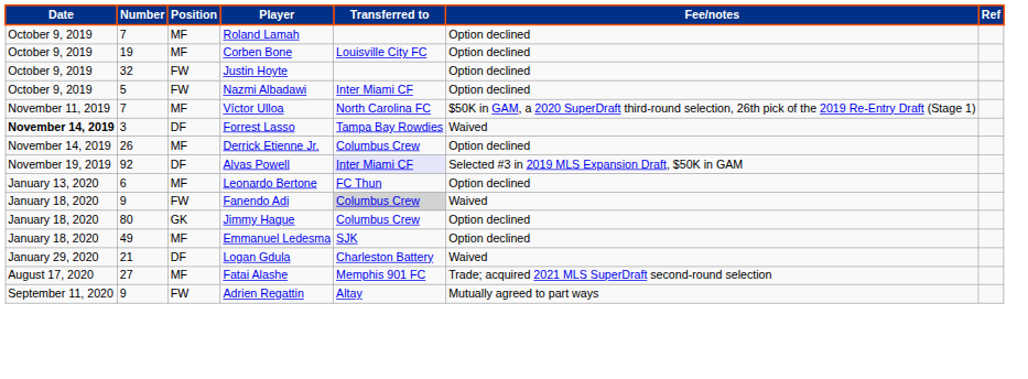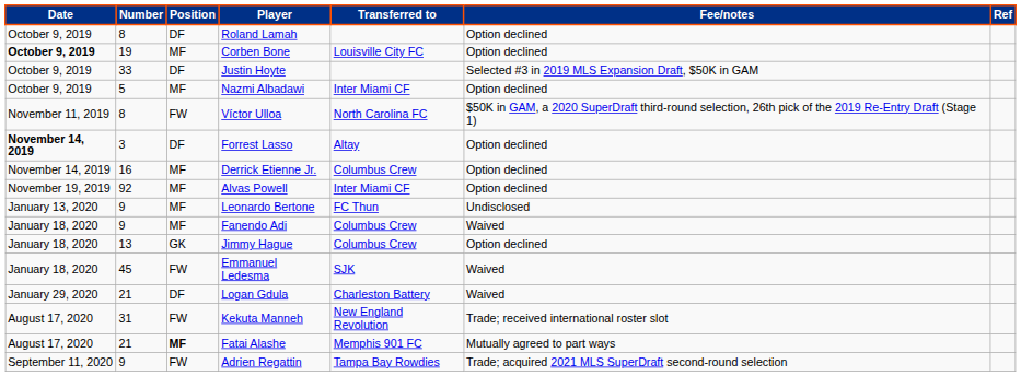 <table class="wikitable sortable" style="text-align:left; font-size:90%;">
 <tr>
 <th style="background:#003087; color:#FFFFFF; border:2px solid #FE5000;" scope="col">Date</th>
 <th style="background:#003087; color:#FFFFFF; border:2px solid #FE5000;" scope="col">Number</th>
 <th style="background:#003087; color:#FFFFFF; border:2px solid #FE5000;" scope="col">Position</th>
 <th style="background:#003087; color:#FFFFFF; border:2px solid #FE5000;" scope="col">Player</th>
 <th style="background:#003087; color:#FFFFFF; border:2px solid #FE5000;" scope="col">Transferred to</th>
 <th style="background:#003087; color:#FFFFFF; border:2px solid #FE5000;" scope="col">Fee/notes</th>
 <th style="background:#003087; color:#FFFFFF; border:2px solid #FE5000;" scope="col">Ref</th>
 </tr>
 <tr>
 <td>October 9, 2019</td>
-<td>7</td>
-<td>MF</td>
+<td>8</td>
+<td>DF</td>
 <td> <a href='#'>Roland Lamah</a></td>
 <td></td>
 <td>Option declined</td>
 <td></td>
 </tr>
 <tr>
-<td>October 9, 2019</td>
+<td><strong>October 9, 2019</strong></td>
 <td>19</td>
 <td>MF</td>
 <td> <a href='#'>Corben Bone</a></td>
 <td> <a href='#'>Louisville City FC</a></td>
 <td>Option declined</td>
 <td></td>
 </tr>
 <tr>
 <td>October 9, 2019</td>
-<td>32</td>
-<td>FW</td>
+<td>33</td>
+<td>DF</td>
 <td> <a href='#'>Justin Hoyte</a></td>
 <td></td>
-<td>Option declined</td>
+<td>Selected #3 in <a href='#'>2019 MLS Expansion Draft</a>, $50K in GAM</td>
 <td></td>
 </tr>
 <tr>
 <td>October 9, 2019</td>
 <td>5</td>
-<td>FW</td>
+<td>MF</td>
 <td> <a href='#'>Nazmi Albadawi</a></td>
 <td> <a href='#'>Inter Miami CF</a></td>
 <td>Option declined</td>
 <td></td>
 </tr>
 <tr>
 <td>November 11, 2019</td>
-<td>7</td>
-<td>MF</td>
+<td>8</td>
+<td>FW</td>
 <td> <a href='#'>Víctor Ulloa</a></td>
 <td> <a href='#'>North Carolina FC</a></td>
 <td>$50K in <a href='#'>GAM</a>, a <a href='#'>2020 SuperDraft</a> third-round selection, 26th pick of the <a href='#'>2019 Re-Entry Draft</a> (Stage 1)</td>
 <td></td>
 </tr>
 <tr>
 <td><strong>November 14, 2019</strong></td>
 <td>3</td>
 <td>DF</td>
 <td> <a href='#'>Forrest Lasso</a></td>
-<td> <a href='#'>Tampa Bay Rowdies</a></td>
-<td>Waived</td>
+<td> <a href='#'>Altay</a></td>
+<td>Option declined</td>
 <td></td>
 </tr>
 <tr>
 <td>November 14, 2019</td>
-<td>26</td>
+<td>16</td>
 <td>MF</td>
 <td> <a href='#'>Derrick Etienne Jr.</a></td>
 <td> <a href='#'>Columbus Crew</a></td>
 <td>Option declined</td>
 <td></td>
 </tr>
 <tr>
 <td>November 19, 2019</td>
 <td>92</td>
-<td>DF</td>
+<td>MF</td>
 <td> <a href='#'>Alvas Powell</a></td>
-<td style="background: lavender;"> <a href='#'>Inter Miami CF</a></td>
-<td>Selected #3 in <a href='#'>2019 MLS Expansion Draft</a>, $50K in GAM</td>
+<td> <a href='#'>Inter Miami CF</a></td>
+<td>Option declined</td>
 <td></td>
 </tr>
 <tr>
 <td>January 13, 2020</td>
-<td>6</td>
+<td>9</td>
 <td>MF</td>
 <td> <a href='#'>Leonardo Bertone</a></td>
 <td> <a href='#'>FC Thun</a></td>
-<td>Option declined</td>
+<td>Undisclosed</td>
 <td></td>
 </tr>
 <tr>
 <td>January 18, 2020</td>
 <td>9</td>
-<td>FW</td>
+<td>MF</td>
 <td> <a href='#'>Fanendo Adi</a></td>
-<td style="background: lightgrey;"> <a href='#'>Columbus Crew</a></td>
+<td> <a href='#'>Columbus Crew</a></td>
 <td>Waived</td>
 <td></td>
 </tr>
 <tr>
 <td>January 18, 2020</td>
-<td>80</td>
+<td>13</td>
 <td>GK</td>
 <td> <a href='#'>Jimmy Hague</a></td>
 <td> <a href='#'>Columbus Crew</a></td>
 <td>Option declined</td>
 <td></td>
 </tr>
 <tr>
 <td>January 18, 2020</td>
-<td>49</td>
-<td>MF</td>
+<td>45</td>
+<td>FW</td>
 <td> <a href='#'>Emmanuel Ledesma</a></td>
 <td> <a href='#'>SJK</a></td>
-<td>Option declined</td>
+<td>Waived</td>
 <td></td>
 </tr>
 <tr>
 <td>January 29, 2020</td>
 <td>21</td>
 <td>DF</td>
 <td> <a href='#'>Logan Gdula</a></td>
 <td> <a href='#'>Charleston Battery</a></td>
 <td>Waived</td>
 <td></td>
 </tr>
 <tr>
 <td>August 17, 2020</td>
-<td>27</td>
-<td>MF</td>
+<td>31</td>
+<td>FW</td>
+<td> <a href='#'>Kekuta Manneh</a></td>
+<td> <a href='#'>New England Revolution</a></td>
+<td>Trade; received international roster slot</td>
+<td></td>
+</tr>
+<tr>
+<td>August 17, 2020</td>
+<td>21</td>
+<td><strong>MF</strong></td>
 <td> <a href='#'>Fatai Alashe</a></td>
 <td> <a href='#'>Memphis 901 FC</a></td>
-<td>Trade; acquired <a href='#'>2021 MLS SuperDraft</a> second-round selection</td>
+<td>Mutually agreed to part ways</td>
 <td></td>
 </tr>
 <tr>
 <td>September 11, 2020</td>
 <td>9</td>
 <td>FW</td>
 <td> <a href='#'>Adrien Regattin</a></td>
-<td> <a href='#'>Altay</a></td>
-<td>Mutually agreed to part ways</td>
+<td> <a href='#'>Tampa Bay Rowdies</a></td>
+<td>Trade; acquired <a href='#'>2021 MLS SuperDraft</a> second-round selection</td>
 <td></td>
 </tr>
 </table>
